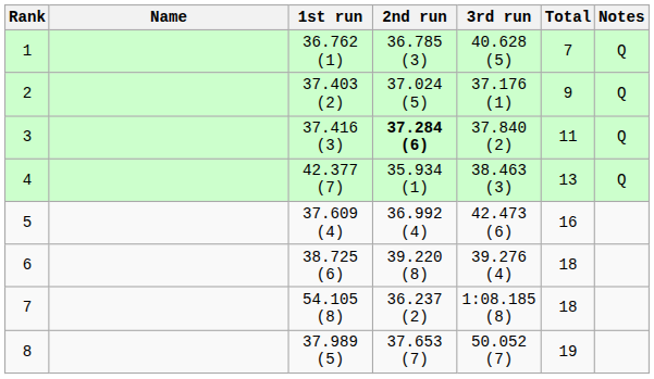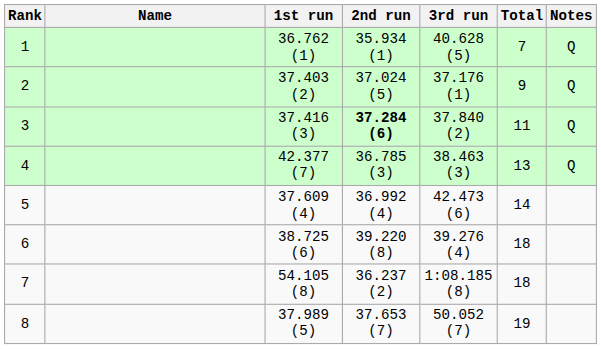 <table class="sortable wikitable" style="text-align:center;">
 <tr>
 <th>Rank</th>
 <th style="width:15em">Name</th>
 <th style="width:5em">1st run</th>
 <th style="width:5em">2nd run</th>
 <th style="width:5em">3rd run</th>
 <th style="width:3em">Total</th>
 <th style="width:3em">Notes</th>
 </tr>
 <tr bgcolor=ccffcc>
 <td>1</td>
 <td align=left></td>
 <td>36.762 (1)</td>
-<td>36.785 (3)</td>
+<td>35.934 (1)</td>
 <td>40.628 (5)</td>
 <td>7</td>
 <td>Q</td>
 </tr>
 <tr bgcolor=ccffcc>
 <td>2</td>
 <td align=left></td>
 <td>37.403 (2)</td>
 <td>37.024 (5)</td>
 <td>37.176 (1)</td>
 <td>9</td>
 <td>Q</td>
 </tr>
 <tr bgcolor=ccffcc>
 <td>3</td>
 <td align=left></td>
 <td>37.416 (3)</td>
 <td><strong>37.284 (6)</strong></td>
 <td>37.840 (2)</td>
 <td>11</td>
 <td>Q</td>
 </tr>
 <tr bgcolor=ccffcc>
 <td>4</td>
 <td align=left></td>
 <td>42.377 (7)</td>
-<td>35.934 (1)</td>
+<td>36.785 (3)</td>
 <td>38.463 (3)</td>
 <td>13</td>
 <td>Q</td>
 </tr>
 <tr>
 <td>5</td>
 <td align=left></td>
 <td>37.609 (4)</td>
 <td>36.992 (4)</td>
 <td>42.473 (6)</td>
-<td>16</td>
+<td>14</td>
 <td></td>
 </tr>
 <tr>
 <td>6</td>
 <td align=left></td>
 <td>38.725 (6)</td>
 <td>39.220 (8)</td>
 <td>39.276 (4)</td>
 <td>18</td>
 <td></td>
 </tr>
 <tr>
 <td>7</td>
 <td align=left></td>
 <td>54.105 (8)</td>
 <td>36.237 (2)</td>
 <td>1:08.185 (8)</td>
 <td>18</td>
 <td></td>
 </tr>
 <tr>
 <td>8</td>
 <td align=left></td>
 <td>37.989 (5)</td>
 <td>37.653 (7)</td>
 <td>50.052 (7)</td>
 <td>19</td>
 <td></td>
 </tr>
 </table>
